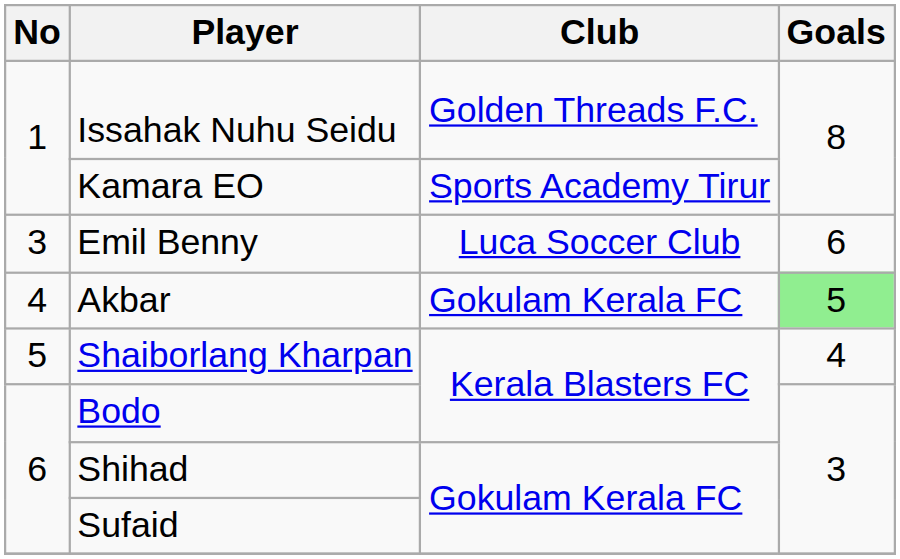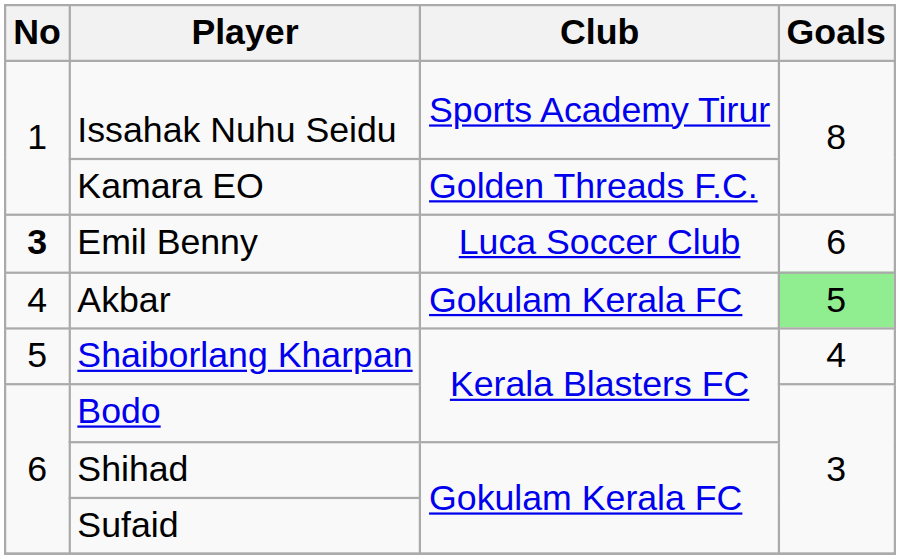 <table class="wikitable" style="text-align:center">
 <tr>
 <th>No</th>
 <th>Player</th>
 <th>Club</th>
 <th>Goals</th>
 </tr>
 <tr>
 <td rowspan="2">1</td>
 <td align="left"><br>Issahak Nuhu Seidu</td>
-<td align="left"><a href='#'>Golden Threads F.C.</a></td>
+<td align="left"><a href='#'>Sports Academy Tirur</a></td>
 <td rowspan="2">8</td>
 </tr>
 <tr>
 <td align="left"> Kamara EO</td>
-<td align="left"><a href='#'>Sports Academy Tirur</a></td>
+<td align="left"><a href='#'>Golden Threads F.C.</a></td>
 </tr>
 <tr>
-<td>3</td>
+<td><strong>3</strong></td>
 <td align="left"> Emil Benny</td>
 <td><a href='#'>Luca Soccer Club</a></td>
 <td>6</td>
 </tr>
 <tr>
 <td>4</td>
 <td align="left"> Akbar</td>
 <td align="left"><a href='#'>Gokulam Kerala FC</a></td>
 <td style="background: lightgreen;">5</td>
 </tr>
 <tr>
 <td>5</td>
 <td align="left"><a href='#'>Shaiborlang Kharpan</a></td>
 <td rowspan="2"><a href='#'>Kerala Blasters FC</a></td>
 <td>4</td>
 </tr>
 <tr>
 <td rowspan="3">6</td>
 <td align="left"><a href='#'>Bodo</a></td>
 <td rowspan="3">3</td>
 </tr>
 <tr>
 <td align="left"> Shihad</td>
 <td rowspan="2" align="left"><a href='#'>Gokulam Kerala FC</a></td>
 </tr>
 <tr>
 <td align="left">Sufaid</td>
 </tr>
 <tr>
 </tr>
 </table>
